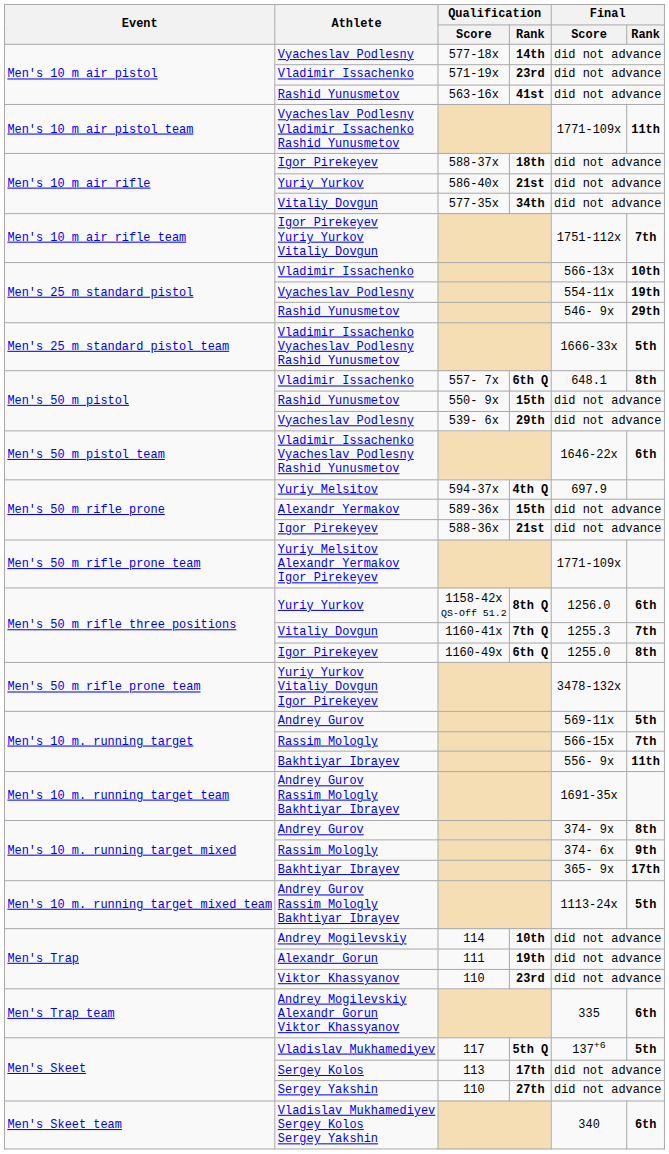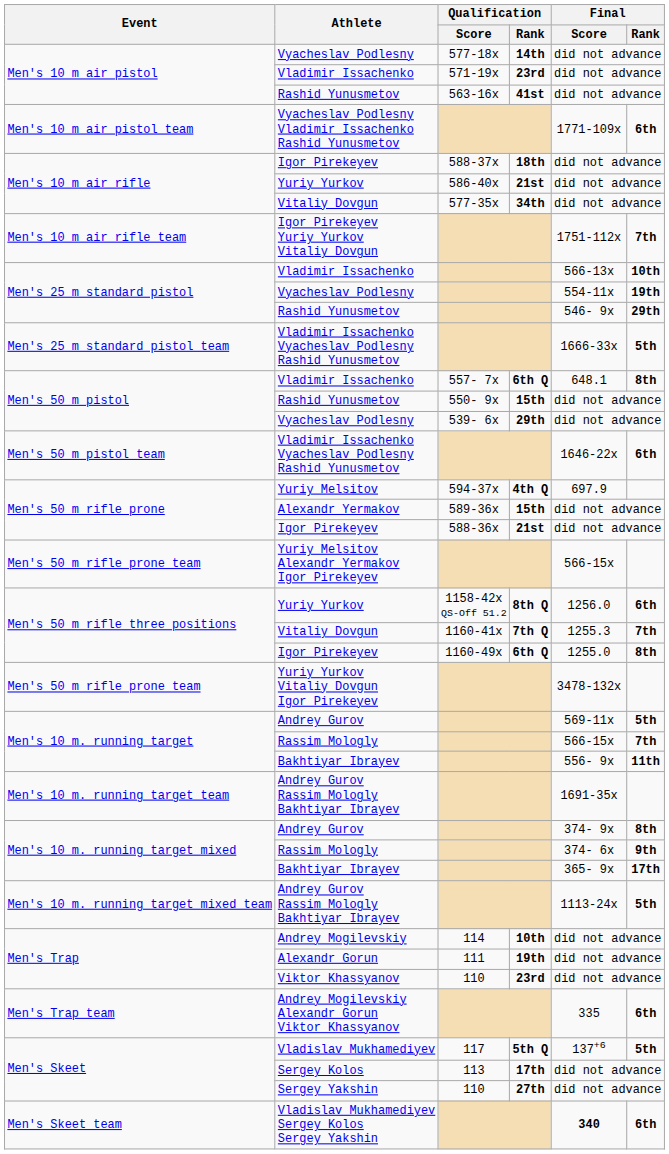 <table class="wikitable" style="font-size:90%">
 <tr>
 <th rowspan="2">Event</th>
 <th rowspan="2">Athlete</th>
 <th colspan="2">Qualification</th>
 <th colspan="2">Final</th>
 </tr>
 <tr>
 <th>Score</th>
 <th>Rank</th>
 <th>Score</th>
 <th>Rank</th>
 </tr>
 <tr>
 <td rowspan=3><a href='#'>Men's 10 m air pistol</a></td>
 <td><a href='#'>Vyacheslav Podlesny</a></td>
 <td align=center>577-18x</td>
 <td align=center><strong>14th</strong></td>
 <td align=center colspan=2>did not advance</td>
 </tr>
 <tr>
 <td><a href='#'>Vladimir Issachenko</a></td>
 <td align=center>571-19x</td>
 <td align=center><strong>23rd</strong></td>
 <td align=center colspan=2>did not advance</td>
 </tr>
 <tr>
 <td><a href='#'>Rashid Yunusmetov</a></td>
 <td align=center>563-16x</td>
 <td align=center><strong>41st</strong></td>
 <td align=center colspan=2>did not advance</td>
 </tr>
 <tr>
 <td><a href='#'>Men's 10 m air pistol team</a></td>
 <td><a href='#'>Vyacheslav Podlesny</a><br><a href='#'>Vladimir Issachenko</a><br><a href='#'>Rashid Yunusmetov</a></td>
 <td colspan=2 bgcolor=wheat></td>
 <td align=center>1771-109x</td>
-<td align=center><strong>11th</strong></td>
+<td align=center><strong>6th</strong></td>
 </tr>
 <tr>
 <td rowspan=3><a href='#'>Men's 10 m air rifle</a></td>
 <td><a href='#'>Igor Pirekeyev</a></td>
 <td align=center>588-37x</td>
 <td align=center><strong>18th</strong></td>
 <td align=center colspan=2>did not advance</td>
 </tr>
 <tr>
 <td><a href='#'>Yuriy Yurkov</a></td>
 <td align=center>586-40x</td>
 <td align=center><strong>21st</strong></td>
 <td align=center colspan=2>did not advance</td>
 </tr>
 <tr>
 <td><a href='#'>Vitaliy Dovgun</a></td>
 <td align=center>577-35x</td>
 <td align=center><strong>34th</strong></td>
 <td align=center colspan=2>did not advance</td>
 </tr>
 <tr>
 <td><a href='#'>Men's 10 m air rifle team</a></td>
 <td><a href='#'>Igor Pirekeyev</a><br><a href='#'>Yuriy Yurkov</a><br><a href='#'>Vitaliy Dovgun</a></td>
 <td colspan=2 bgcolor=wheat></td>
 <td align=center>1751-112x</td>
 <td align=center><strong>7th</strong></td>
 </tr>
 <tr>
 <td rowspan=3><a href='#'>Men's 25 m standard pistol</a></td>
 <td><a href='#'>Vladimir Issachenko</a></td>
 <td colspan=2 bgcolor=wheat></td>
 <td align=center>566-13x</td>
 <td align=center><strong>10th</strong></td>
 </tr>
 <tr>
 <td><a href='#'>Vyacheslav Podlesny</a></td>
 <td colspan=2 bgcolor=wheat></td>
 <td align=center>554-11x</td>
 <td align=center><strong>19th</strong></td>
 </tr>
 <tr>
 <td><a href='#'>Rashid Yunusmetov</a></td>
 <td colspan=2 bgcolor=wheat></td>
 <td align=center>546- 9x</td>
 <td align=center><strong>29th</strong></td>
 </tr>
 <tr>
 <td><a href='#'>Men's 25 m standard pistol team</a></td>
 <td><a href='#'>Vladimir Issachenko</a><br><a href='#'>Vyacheslav Podlesny</a><br><a href='#'>Rashid Yunusmetov</a></td>
 <td colspan=2 bgcolor=wheat></td>
 <td align=center>1666-33x</td>
 <td align=center><strong>5th</strong></td>
 </tr>
 <tr>
 <td rowspan=3><a href='#'>Men's 50 m pistol</a></td>
 <td><a href='#'>Vladimir Issachenko</a></td>
 <td align=center>557- 7x</td>
 <td align=center><strong>6th Q</strong></td>
 <td align=center>648.1</td>
 <td align=center><strong>8th</strong></td>
 </tr>
 <tr>
 <td><a href='#'>Rashid Yunusmetov</a></td>
 <td align=center>550- 9x</td>
 <td align=center><strong>15th</strong></td>
 <td align=center colspan=2>did not advance</td>
 </tr>
 <tr>
 <td><a href='#'>Vyacheslav Podlesny</a></td>
 <td align=center>539- 6x</td>
 <td align=center><strong>29th</strong></td>
 <td align=center colspan=2>did not advance</td>
 </tr>
 <tr>
 <td><a href='#'>Men's 50 m pistol team</a></td>
 <td><a href='#'>Vladimir Issachenko</a><br><a href='#'>Vyacheslav Podlesny</a><br><a href='#'>Rashid Yunusmetov</a></td>
 <td colspan=2 bgcolor=wheat></td>
 <td align=center>1646-22x</td>
 <td align=center><strong>6th</strong></td>
 </tr>
 <tr>
 <td rowspan=3><a href='#'>Men's 50 m rifle prone</a></td>
 <td><a href='#'>Yuriy Melsitov</a></td>
 <td align=center>594-37x</td>
 <td align=center><strong>4th Q</strong></td>
 <td align=center>697.9</td>
 <td align=center></td>
 </tr>
 <tr>
 <td><a href='#'>Alexandr Yermakov</a></td>
 <td align=center>589-36x</td>
 <td align=center><strong>15th</strong></td>
 <td align=center colspan=2>did not advance</td>
 </tr>
 <tr>
 <td><a href='#'>Igor Pirekeyev</a></td>
 <td align=center>588-36x</td>
 <td align=center><strong>21st</strong></td>
 <td align=center colspan=2>did not advance</td>
 </tr>
 <tr>
 <td><a href='#'>Men's 50 m rifle prone team</a></td>
 <td><a href='#'>Yuriy Melsitov</a><br><a href='#'>Alexandr Yermakov</a><br><a href='#'>Igor Pirekeyev</a></td>
 <td colspan=2 bgcolor=wheat></td>
-<td align=center>1771-109x</td>
+<td align=center>566-15x</td>
 <td align=center></td>
 </tr>
 <tr>
 <td rowspan=3><a href='#'>Men's 50 m rifle three positions</a></td>
 <td><a href='#'>Yuriy Yurkov</a></td>
 <td align=center>1158-42x<br><small>QS-Off 51.2</small></td>
 <td align=center><strong>8th Q</strong></td>
 <td align=center>1256.0</td>
 <td align=center><strong>6th</strong></td>
 </tr>
 <tr>
 <td><a href='#'>Vitaliy Dovgun</a></td>
 <td align=center>1160-41x</td>
 <td align=center><strong>7th Q</strong></td>
 <td align=center>1255.3</td>
 <td align=center><strong>7th</strong></td>
 </tr>
 <tr>
 <td><a href='#'>Igor Pirekeyev</a></td>
 <td align=center>1160-49x</td>
 <td align=center><strong>6th Q</strong></td>
 <td align=center>1255.0</td>
 <td align=center><strong>8th</strong></td>
 </tr>
 <tr>
 <td><a href='#'>Men's 50 m rifle prone team</a></td>
 <td><a href='#'>Yuriy Yurkov</a><br><a href='#'>Vitaliy Dovgun</a><br><a href='#'>Igor Pirekeyev</a></td>
 <td colspan=2 bgcolor=wheat></td>
 <td align=center>3478-132x</td>
 <td align=center></td>
 </tr>
 <tr>
 <td rowspan=3><a href='#'>Men's 10 m. running target</a></td>
 <td><a href='#'>Andrey Gurov</a></td>
 <td colspan=2 bgcolor=wheat></td>
 <td align=center>569-11x</td>
 <td align=center><strong>5th</strong></td>
 </tr>
 <tr>
 <td><a href='#'>Rassim Mologly</a></td>
 <td colspan=2 bgcolor=wheat></td>
 <td align=center>566-15x</td>
 <td align=center><strong>7th</strong></td>
 </tr>
 <tr>
 <td><a href='#'>Bakhtiyar Ibrayev</a></td>
 <td colspan=2 bgcolor=wheat></td>
 <td align=center>556- 9x</td>
 <td align=center><strong>11th</strong></td>
 </tr>
 <tr>
 <td><a href='#'>Men's 10 m. running target team</a></td>
 <td><a href='#'>Andrey Gurov</a><br><a href='#'>Rassim Mologly</a><br><a href='#'>Bakhtiyar Ibrayev</a></td>
 <td colspan=2 bgcolor=wheat></td>
 <td align=center>1691-35x</td>
 <td align=center></td>
 </tr>
 <tr>
 <td rowspan=3><a href='#'>Men's 10 m. running target mixed</a></td>
 <td><a href='#'>Andrey Gurov</a></td>
 <td colspan=2 bgcolor=wheat></td>
 <td align=center>374- 9x</td>
 <td align=center><strong>8th</strong></td>
 </tr>
 <tr>
 <td><a href='#'>Rassim Mologly</a></td>
 <td colspan=2 bgcolor=wheat></td>
 <td align=center>374- 6x</td>
 <td align=center><strong>9th</strong></td>
 </tr>
 <tr>
 <td><a href='#'>Bakhtiyar Ibrayev</a></td>
 <td colspan=2 bgcolor=wheat></td>
 <td align=center>365- 9x</td>
 <td align=center><strong>17th</strong></td>
 </tr>
 <tr>
 <td><a href='#'>Men's 10 m. running target mixed team</a></td>
 <td><a href='#'>Andrey Gurov</a><br><a href='#'>Rassim Mologly</a><br><a href='#'>Bakhtiyar Ibrayev</a></td>
 <td colspan=2 bgcolor=wheat></td>
 <td align=center>1113-24x</td>
 <td align=center><strong>5th</strong></td>
 </tr>
 <tr>
 <td rowspan=3><a href='#'>Men's Trap</a></td>
 <td><a href='#'>Andrey Mogilevskiy</a></td>
 <td align=center>114</td>
 <td align=center><strong>10th</strong></td>
 <td align=center colspan=2>did not advance</td>
 </tr>
 <tr>
 <td><a href='#'>Alexandr Gorun</a></td>
 <td align=center>111</td>
 <td align=center><strong>19th</strong></td>
 <td align=center colspan=2>did not advance</td>
 </tr>
 <tr>
 <td><a href='#'>Viktor Khassyanov</a></td>
 <td align=center>110</td>
 <td align=center><strong>23rd</strong></td>
 <td align=center colspan=2>did not advance</td>
 </tr>
 <tr>
 <td><a href='#'>Men's Trap team</a></td>
 <td><a href='#'>Andrey Mogilevskiy</a><br><a href='#'>Alexandr Gorun</a><br><a href='#'>Viktor Khassyanov</a></td>
 <td colspan=2 bgcolor=wheat></td>
 <td align=center>335</td>
 <td align=center><strong>6th</strong></td>
 </tr>
 <tr>
 <td rowspan=3><a href='#'>Men's Skeet</a></td>
 <td><a href='#'>Vladislav Mukhamediyev</a></td>
 <td align=center>117</td>
 <td align=center><strong>5th Q</strong></td>
 <td align=center>137<sup>+6</sup></td>
 <td align=center><strong>5th</strong></td>
 </tr>
 <tr>
 <td><a href='#'>Sergey Kolos</a></td>
 <td align=center>113</td>
 <td align=center><strong>17th</strong></td>
 <td align=center colspan=2>did not advance</td>
 </tr>
 <tr>
 <td><a href='#'>Sergey Yakshin</a></td>
 <td align=center>110</td>
 <td align=center><strong>27th</strong></td>
 <td align=center colspan=2>did not advance</td>
 </tr>
 <tr>
 <td><a href='#'>Men's Skeet team</a></td>
 <td><a href='#'>Vladislav Mukhamediyev</a><br><a href='#'>Sergey Kolos</a><br><a href='#'>Sergey Yakshin</a></td>
 <td colspan=2 bgcolor=wheat></td>
-<td align=center>340</td>
+<td align=center><strong>340</strong></td>
 <td align=center><strong>6th</strong></td>
 </tr>
 </table>
